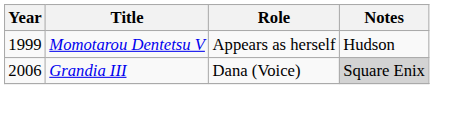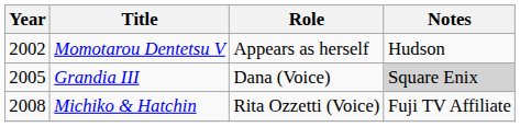 <table class="wikitable sortable">
 <tr>
 <th>Year</th>
 <th>Title</th>
 <th>Role</th>
 <th>Notes</th>
 </tr>
 <tr>
-<td>1999</td>
+<td>2002</td>
 <td><em><a href='#'>Momotarou Dentetsu V</a></em></td>
 <td>Appears as herself</td>
 <td>Hudson</td>
 </tr>
 <tr>
-<td>2006</td>
+<td>2005</td>
 <td><em><a href='#'>Grandia III</a></em></td>
 <td>Dana (Voice)</td>
 <td style="background: lightgrey;">Square Enix</td>
 </tr>
 <tr>
+<td>2008</td>
+<td><em><a href='#'>Michiko & Hatchin</a></em></td>
+<td>Rita Ozzetti (Voice)</td>
+<td>Fuji TV Affiliate</td>
+</tr>
+<tr>
 </tr>
 </table>
